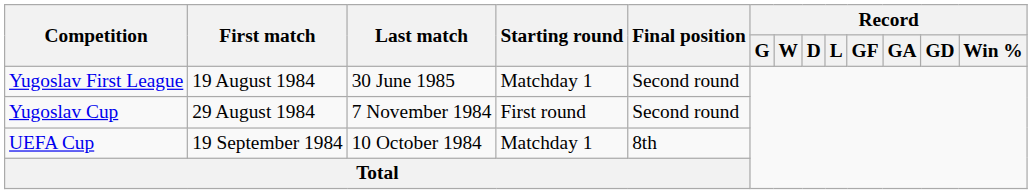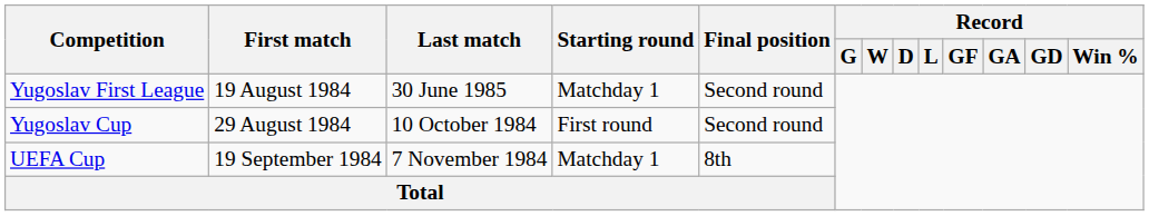 <table class="wikitable" style="text-align: center">
 <tr>
 <th rowspan="2">Competition</th>
 <th rowspan="2">First match</th>
 <th rowspan="2">Last match</th>
 <th rowspan="2">Starting round</th>
 <th rowspan="2">Final position</th>
 <th colspan="8">Record</th>
 </tr>
 <tr>
 <th>G</th>
 <th>W</th>
 <th>D</th>
 <th>L</th>
 <th>GF</th>
 <th>GA</th>
 <th>GD</th>
 <th>Win %</th>
 </tr>
 <tr>
 <td align=left><a href='#'>Yugoslav First League</a></td>
 <td align=left>19 August 1984</td>
 <td align=left>30 June 1985</td>
 <td align=left>Matchday 1</td>
 <td align=left>Second round<br></td>
 </tr>
 <tr>
 <td align=left><a href='#'>Yugoslav Cup</a></td>
 <td align=left>29 August 1984</td>
-<td align=left>7 November 1984</td>
+<td align=left>10 October 1984</td>
 <td align=left>First round</td>
 <td align=left>Second round<br></td>
 </tr>
 <tr>
 <td align=left><a href='#'>UEFA Cup</a></td>
 <td align=left>19 September 1984</td>
-<td align=left>10 October 1984</td>
+<td align=left>7 November 1984</td>
 <td align=left>Matchday 1</td>
 <td align=left>8th<br></td>
 </tr>
 <tr>
 <th colspan="5">Total<br></th>
 </tr>
 </table>
